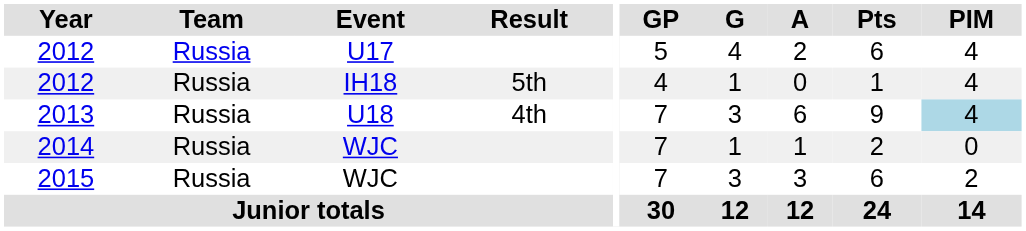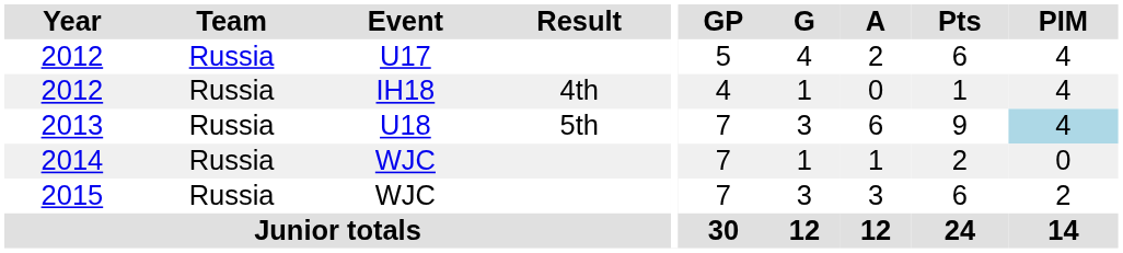 <table border="0" cellpadding="1" cellspacing="0" ID="Table3" style="text-align:center; width:40em;">
 <tr bgcolor="#e0e0e0">
 <th>Year</th>
 <th>Team</th>
 <th>Event</th>
 <th>Result</th>
 <th rowspan="99" bgcolor="#ffffff"></th>
 <th>GP</th>
 <th>G</th>
 <th>A</th>
 <th>Pts</th>
 <th>PIM</th>
 </tr>
 <tr>
 <td><a href='#'>2012</a></td>
 <td><a href='#'>Russia</a></td>
 <td><a href='#'>U17</a></td>
 <td></td>
 <td>5</td>
 <td>4</td>
 <td>2</td>
 <td>6</td>
 <td>4</td>
 </tr>
 <tr bgcolor="#f0f0f0">
 <td><a href='#'>2012</a></td>
 <td>Russia</td>
 <td><a href='#'>IH18</a></td>
-<td>5th</td>
+<td>4th</td>
 <td>4</td>
 <td>1</td>
 <td>0</td>
 <td>1</td>
 <td>4</td>
 </tr>
 <tr>
 <td><a href='#'>2013</a></td>
 <td>Russia</td>
 <td><a href='#'>U18</a></td>
-<td>4th</td>
+<td>5th</td>
 <td>7</td>
 <td>3</td>
 <td>6</td>
 <td>9</td>
 <td style="background: lightblue;">4</td>
 </tr>
 <tr bgcolor="#f0f0f0">
 <td><a href='#'>2014</a></td>
 <td>Russia</td>
 <td><a href='#'>WJC</a></td>
 <td></td>
 <td>7</td>
 <td>1</td>
 <td>1</td>
 <td>2</td>
 <td>0</td>
 </tr>
 <tr>
 <td><a href='#'>2015</a></td>
 <td>Russia</td>
 <td>WJC</td>
 <td></td>
 <td>7</td>
 <td>3</td>
 <td>3</td>
 <td>6</td>
 <td>2</td>
 </tr>
 <tr bgcolor="#e0e0e0">
 <th colspan="4">Junior totals</th>
 <th>30</th>
 <th>12</th>
 <th>12</th>
 <th>24</th>
 <th>14</th>
 </tr>
 </table>
